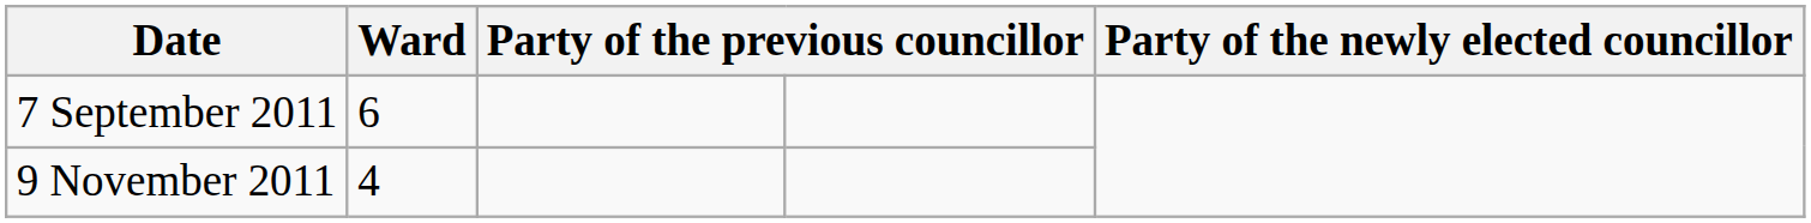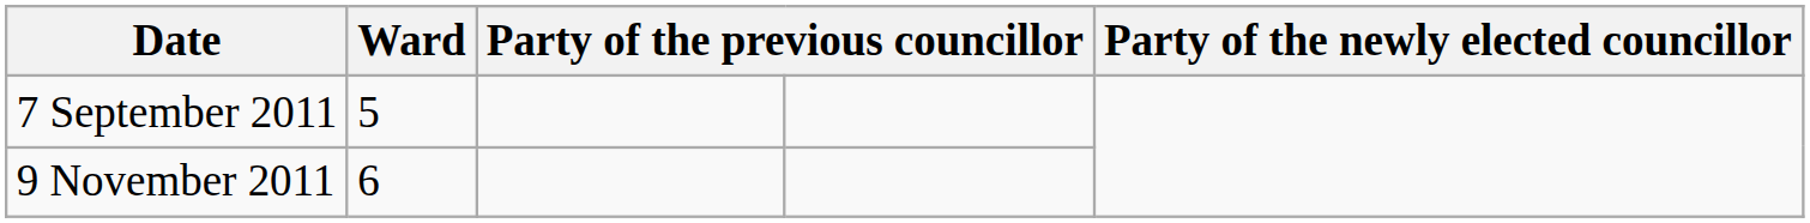 <table class="wikitable">
 <tr>
 <th>Date</th>
 <th>Ward</th>
 <th colspan=2>Party of the previous councillor</th>
 <th colspan=2>Party of the newly elected councillor</th>
 </tr>
 <tr>
 <td>7 September 2011</td>
-<td>6</td>
+<td>5</td>
 <td></td>
 <td></td>
 </tr>
 <tr>
 <td>9 November 2011</td>
-<td>4</td>
+<td>6</td>
 <td></td>
 <td></td>
 </tr>
 </table>
